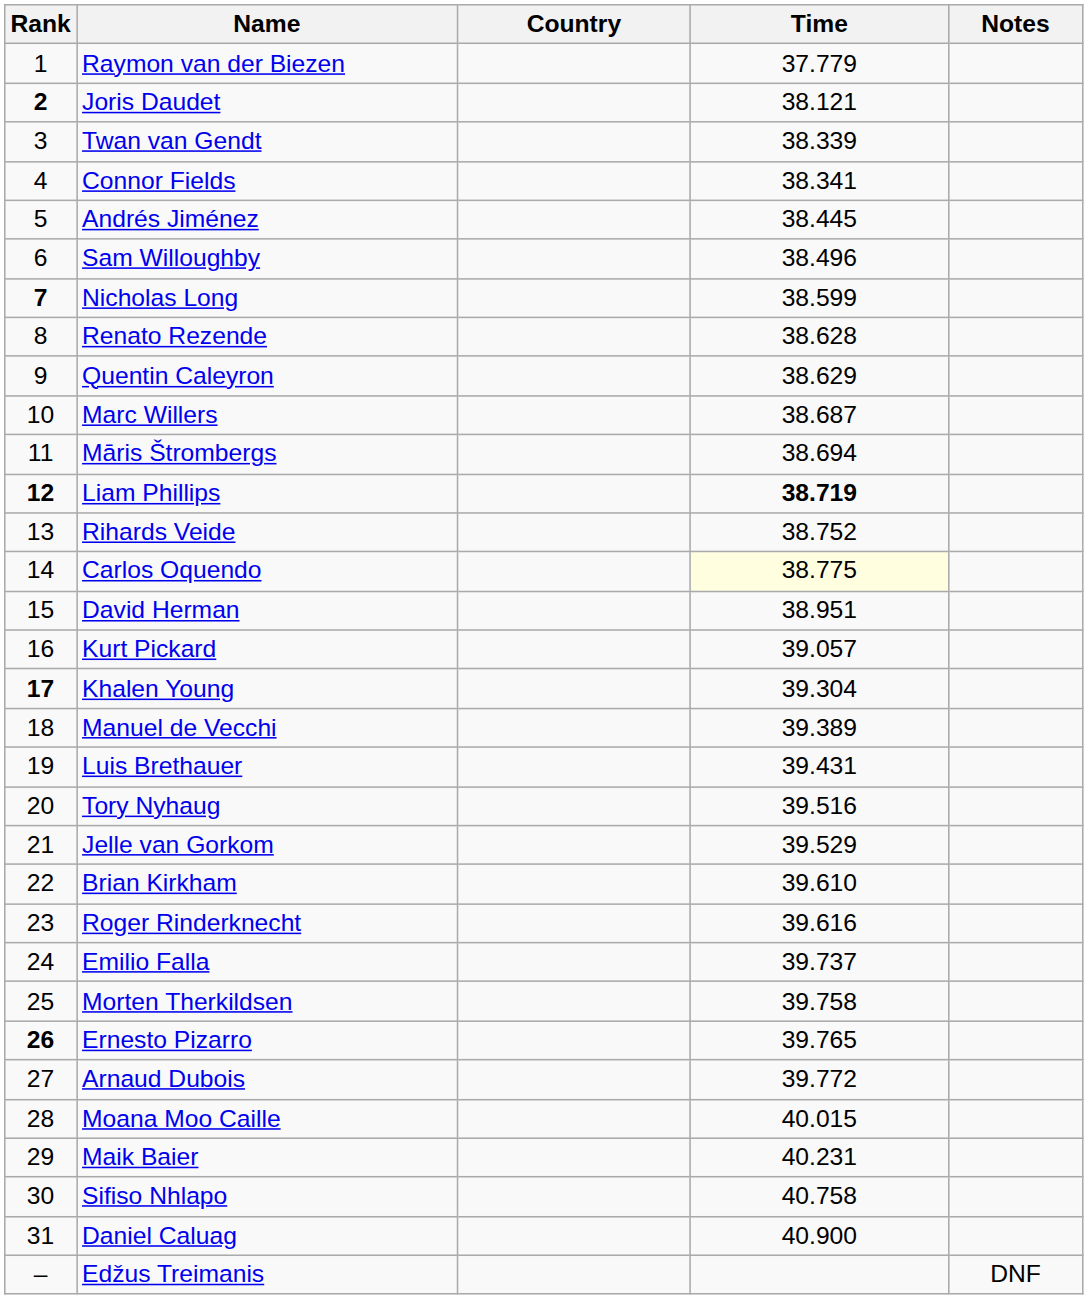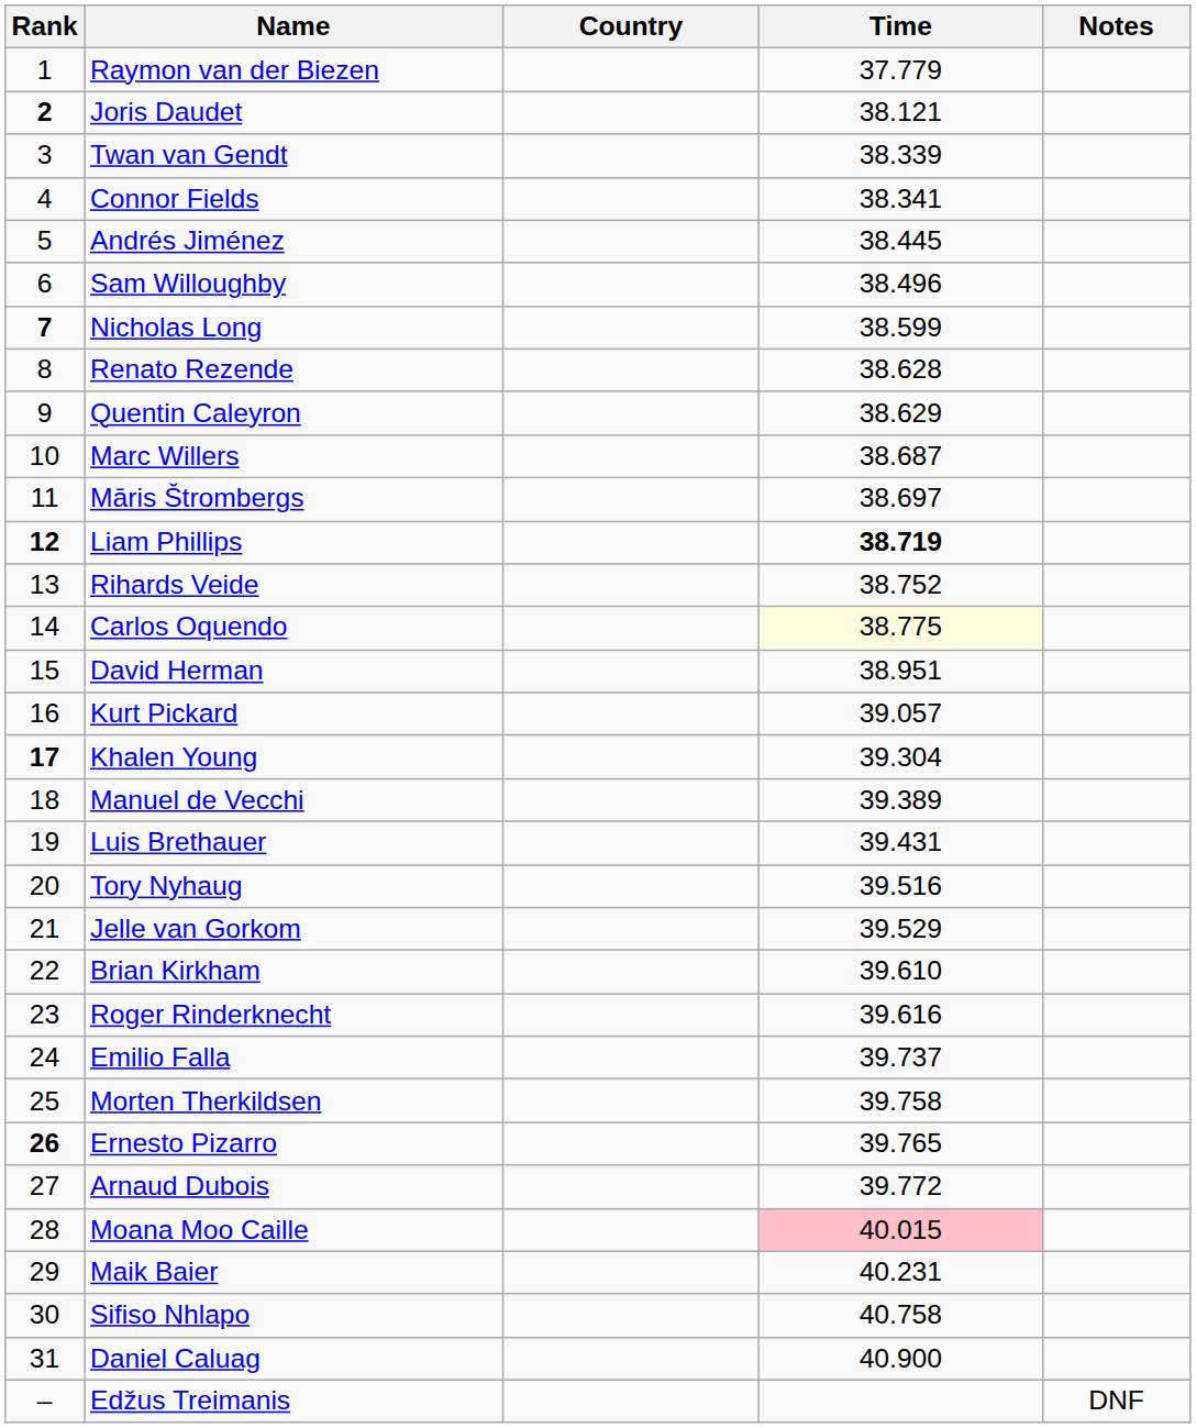 <table class="sortable wikitable" style="text-align:center;">
 <tr>
 <th>Rank</th>
 <th style="width:15em">Name</th>
 <th style="width:9em">Country</th>
 <th style="width:10em">Time</th>
 <th style="width:5em">Notes</th>
 </tr>
 <tr>
 <td>1</td>
 <td align=left><a href='#'>Raymon van der Biezen</a></td>
 <td></td>
 <td>37.779</td>
 <td></td>
 </tr>
 <tr>
 <td><strong>2</strong></td>
 <td align=left><a href='#'>Joris Daudet</a></td>
 <td></td>
 <td>38.121</td>
 <td></td>
 </tr>
 <tr>
 <td>3</td>
 <td align=left><a href='#'>Twan van Gendt</a></td>
 <td></td>
 <td>38.339</td>
 <td></td>
 </tr>
 <tr>
 <td>4</td>
 <td align=left><a href='#'>Connor Fields</a></td>
 <td></td>
 <td>38.341</td>
 <td></td>
 </tr>
 <tr>
 <td>5</td>
 <td align=left><a href='#'>Andrés Jiménez</a></td>
 <td></td>
 <td>38.445</td>
 <td></td>
 </tr>
 <tr>
 <td>6</td>
 <td align=left><a href='#'>Sam Willoughby</a></td>
 <td></td>
 <td>38.496</td>
 <td></td>
 </tr>
 <tr>
 <td><strong>7</strong></td>
 <td align=left><a href='#'>Nicholas Long</a></td>
 <td></td>
 <td>38.599</td>
 <td></td>
 </tr>
 <tr>
 <td>8</td>
 <td align=left><a href='#'>Renato Rezende</a></td>
 <td></td>
 <td>38.628</td>
 <td></td>
 </tr>
 <tr>
 <td>9</td>
 <td align=left><a href='#'>Quentin Caleyron</a></td>
 <td></td>
 <td>38.629</td>
 <td></td>
 </tr>
 <tr>
 <td>10</td>
 <td align=left><a href='#'>Marc Willers</a></td>
 <td></td>
 <td>38.687</td>
 <td></td>
 </tr>
 <tr>
 <td>11</td>
 <td align=left><a href='#'>Māris Štrombergs</a></td>
 <td></td>
-<td>38.694</td>
+<td>38.697</td>
 <td></td>
 </tr>
 <tr>
 <td><strong>12</strong></td>
 <td align=left><a href='#'>Liam Phillips</a></td>
 <td></td>
 <td><strong>38.719</strong></td>
 <td></td>
 </tr>
 <tr>
 <td>13</td>
 <td align=left><a href='#'>Rihards Veide</a></td>
 <td></td>
 <td>38.752</td>
 <td></td>
 </tr>
 <tr>
 <td>14</td>
 <td align=left><a href='#'>Carlos Oquendo</a></td>
 <td></td>
 <td style="background: lightyellow;">38.775</td>
 <td></td>
 </tr>
 <tr>
 <td>15</td>
 <td align=left><a href='#'>David Herman</a></td>
 <td></td>
 <td>38.951</td>
 <td></td>
 </tr>
 <tr>
 <td>16</td>
 <td align=left><a href='#'>Kurt Pickard</a></td>
 <td></td>
 <td>39.057</td>
 <td></td>
 </tr>
 <tr>
 <td><strong>17</strong></td>
 <td align=left><a href='#'>Khalen Young</a></td>
 <td></td>
 <td>39.304</td>
 <td></td>
 </tr>
 <tr>
 <td>18</td>
 <td align=left><a href='#'>Manuel de Vecchi</a></td>
 <td></td>
 <td>39.389</td>
 <td></td>
 </tr>
 <tr>
 <td>19</td>
 <td align=left><a href='#'>Luis Brethauer</a></td>
 <td></td>
 <td>39.431</td>
 <td></td>
 </tr>
 <tr>
 <td>20</td>
 <td align=left><a href='#'>Tory Nyhaug</a></td>
 <td></td>
 <td>39.516</td>
 <td></td>
 </tr>
 <tr>
 <td>21</td>
 <td align=left><a href='#'>Jelle van Gorkom</a></td>
 <td></td>
 <td>39.529</td>
 <td></td>
 </tr>
 <tr>
 <td>22</td>
 <td align=left><a href='#'>Brian Kirkham</a></td>
 <td></td>
 <td>39.610</td>
 <td></td>
 </tr>
 <tr>
 <td>23</td>
 <td align=left><a href='#'>Roger Rinderknecht</a></td>
 <td></td>
 <td>39.616</td>
 <td></td>
 </tr>
 <tr>
 <td>24</td>
 <td align=left><a href='#'>Emilio Falla</a></td>
 <td></td>
 <td>39.737</td>
 <td></td>
 </tr>
 <tr>
 <td>25</td>
 <td align=left><a href='#'>Morten Therkildsen</a></td>
 <td></td>
 <td>39.758</td>
 <td></td>
 </tr>
 <tr>
 <td><strong>26</strong></td>
 <td align=left><a href='#'>Ernesto Pizarro</a></td>
 <td></td>
 <td>39.765</td>
 <td></td>
 </tr>
 <tr>
 <td>27</td>
 <td align=left><a href='#'>Arnaud Dubois</a></td>
 <td></td>
 <td>39.772</td>
 <td></td>
 </tr>
 <tr>
 <td>28</td>
 <td align=left><a href='#'>Moana Moo Caille</a></td>
 <td></td>
-<td>40.015</td>
+<td style="background: pink;">40.015</td>
 <td></td>
 </tr>
 <tr>
 <td>29</td>
 <td align=left><a href='#'>Maik Baier</a></td>
 <td></td>
 <td>40.231</td>
 <td></td>
 </tr>
 <tr>
 <td>30</td>
 <td align=left><a href='#'>Sifiso Nhlapo</a></td>
 <td></td>
 <td>40.758</td>
 <td></td>
 </tr>
 <tr>
 <td>31</td>
 <td align=left><a href='#'>Daniel Caluag</a></td>
 <td></td>
 <td>40.900</td>
 <td></td>
 </tr>
 <tr>
 <td>–</td>
 <td align=left><a href='#'>Edžus Treimanis</a></td>
 <td></td>
 <td></td>
 <td>DNF</td>
 </tr>
 </table>
